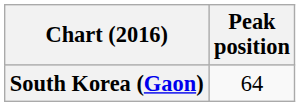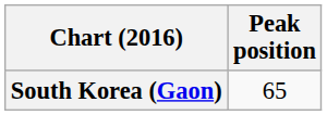 <table class="wikitable plainrowheaders" style="text-align:center">
 <tr>
 <th scope="col">Chart (2016)</th>
 <th scope="col">Peak<br>position</th>
 </tr>
 <tr>
 <th scope="row">South Korea (<a href='#'>Gaon</a>)</th>
-<td>64</td>
+<td>65</td>
 </tr>
 </table>
